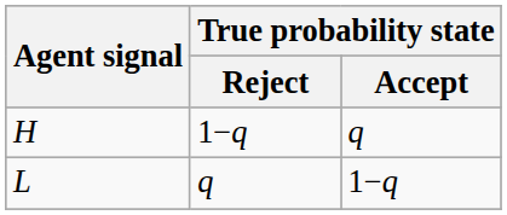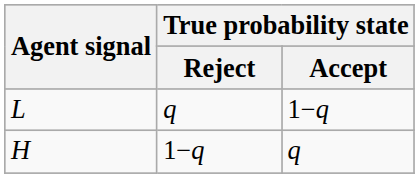 <table class="wikitable">
 <tr>
 <th rowspan=2>Agent signal</th>
 <th colspan=2>True probability state</th>
 </tr>
 <tr>
 <th>Reject</th>
 <th>Accept</th>
 </tr>
 <tr>
+<td><em>L</em></td>
+<td><em>q</em></td>
+<td>1−<em>q</em></td>
+</tr>
+<tr>
 <td><em>H</em></td>
 <td>1−<em>q</em></td>
 <td><em>q</em></td>
 </tr>
-<tr>
-<td><em>L</em></td>
-<td><em>q</em></td>
-<td>1−<em>q</em></td>
-</tr>
 </table>
